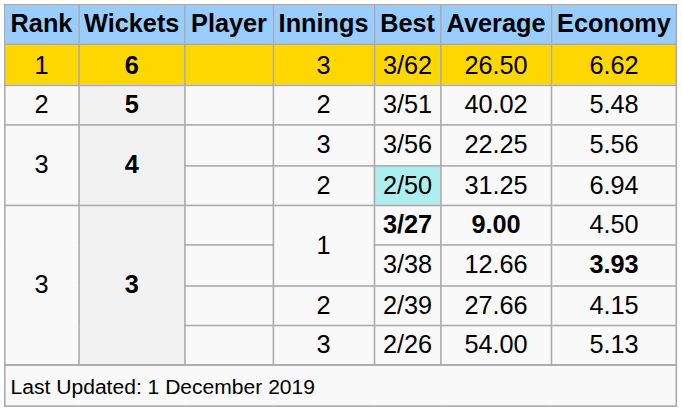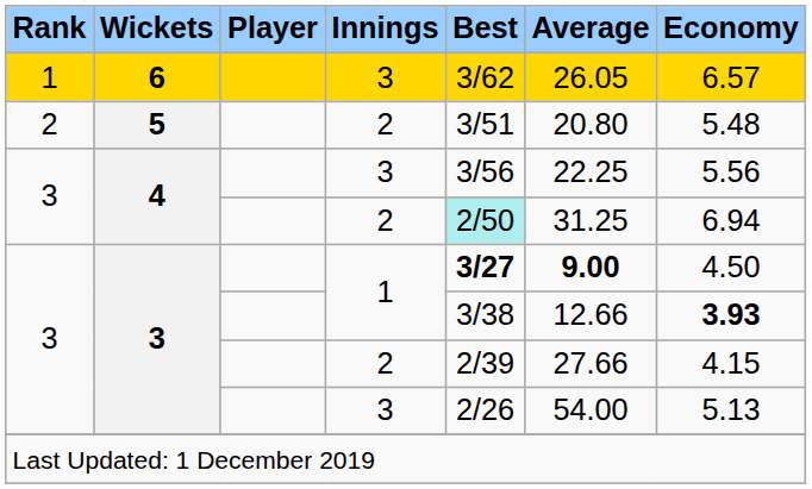 <table class="wikitable plainrowheaders sortable">
 <tr>
 <th scope=col style="background:#9cf;">Rank</th>
 <th scope=col style="background:#9cf;">Wickets</th>
 <th scope=col style="background:#9cf;">Player</th>
 <th scope=col style="background:#9cf;">Innings</th>
 <th scope=col style="background:#9cf;">Best</th>
 <th scope=col style="background:#9cf;">Average</th>
 <th scope=col style="background:#9cf;">Economy</th>
 </tr>
 <tr>
 <td style="text-align:center; background:gold;">1</td>
 <th scope="row"  style="text-align:center; background:gold;"><strong>6</strong></th>
 <td style="background:gold;">  </td>
 <td style="text-align:center; background:gold;">3</td>
 <td style="text-align:center; background:gold;">3/62</td>
-<td style="text-align:center; background:gold;">26.50</td>
-<td style="text-align:center; background:gold;">6.62</td>
+<td style="text-align:center; background:gold;">26.05</td>
+<td style="text-align:center; background:gold;">6.57</td>
 </tr>
 <tr>
 <td align=center>2</td>
 <th scope=row style=text-align:center;><strong>5</strong></th>
 <td> </td>
 <td align=center>2</td>
 <td align=center>3/51</td>
-<td align=center>40.02</td>
+<td align=center>20.80</td>
 <td align=center>5.48</td>
 </tr>
 <tr>
 <td align=center rowspan=2>3</td>
 <th scope=row style=text-align:center;  rowspan=2><strong>4</strong></th>
 <td> </td>
 <td align=center>3</td>
 <td align=center>3/56</td>
 <td align=center>22.25</td>
 <td align=center>5.56</td>
 </tr>
 <tr>
 <td> </td>
 <td align=center>2</td>
 <td align=center style="background: paleturquoise;">2/50</td>
 <td align=center>31.25</td>
 <td align=center>6.94</td>
 </tr>
 <tr>
 <td align=center rowspan=4>3</td>
 <th scope=row style=text-align:center; rowspan=4><strong>3</strong></th>
 <td> </td>
 <td align=center rowspan=2>1</td>
 <td align=center><strong>3/27</strong></td>
 <td align=center><strong>9.00</strong></td>
 <td align=center>4.50</td>
 </tr>
 <tr>
 <td> </td>
 <td align=center>3/38</td>
 <td align=center>12.66</td>
 <td align=center><strong>3.93</strong></td>
 </tr>
 <tr>
 <td> </td>
 <td align=center>2</td>
 <td align=center>2/39</td>
 <td align=center>27.66</td>
 <td align=center>4.15</td>
 </tr>
 <tr>
 <td> </td>
 <td align=center>3</td>
 <td align=center>2/26</td>
 <td align=center>54.00</td>
 <td align=center>5.13</td>
 </tr>
 <tr>
 </tr>
 <tr class=sortbottom>
 <td colspan=8><small>Last Updated: 1 December 2019</small></td>
 </tr>
 </table>
